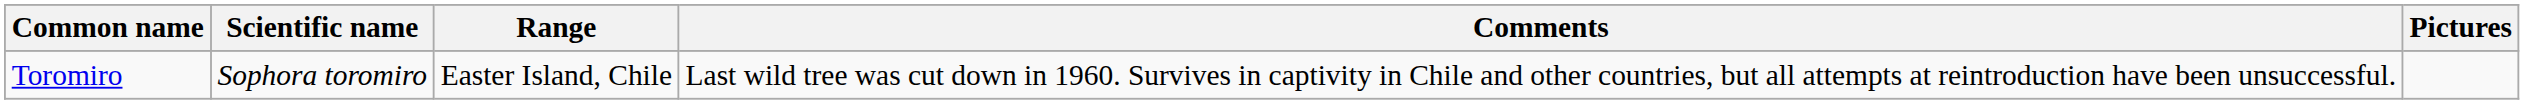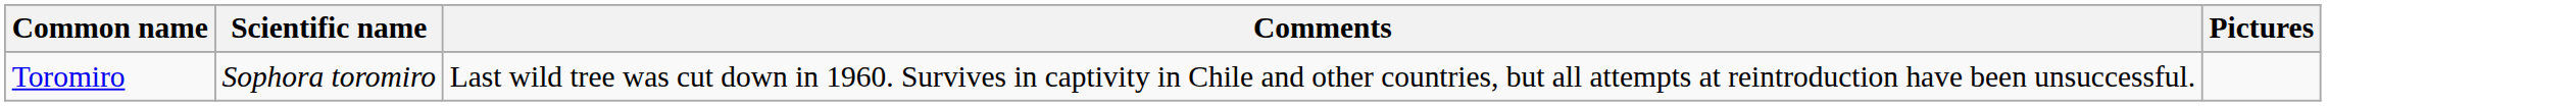 <table class="wikitable sortable">
 <tr>
 <th>Common name</th>
 <th>Scientific name</th>
-<th>Range</th>
 <th class="unsortable">Comments</th>
 <th class="unsortable">Pictures</th>
 </tr>
 <tr>
 <td><a href='#'>Toromiro</a></td>
 <td><em>Sophora toromiro</em></td>
-<td>Easter Island, Chile</td>
 <td>Last wild tree was cut down in 1960. Survives in captivity in Chile and other countries, but all attempts at reintroduction have been unsuccessful.</td>
 <td></td>
 </tr>
 </table>
